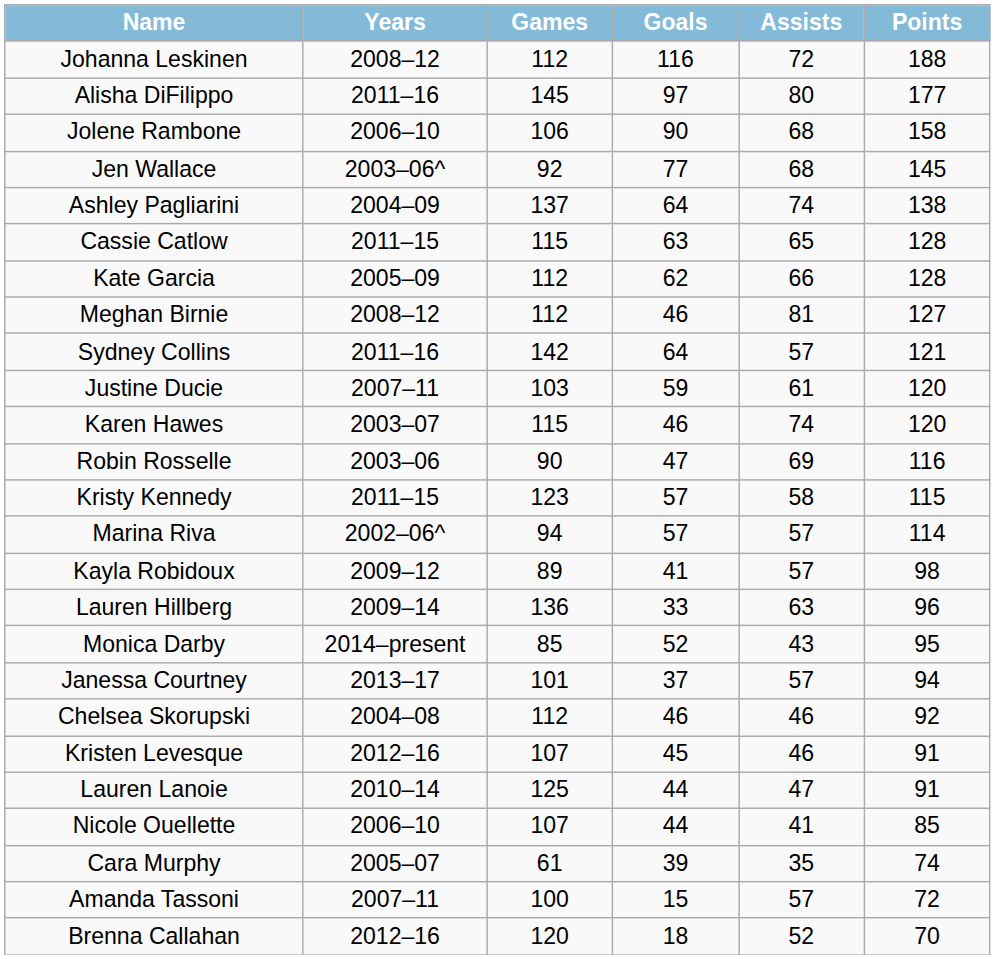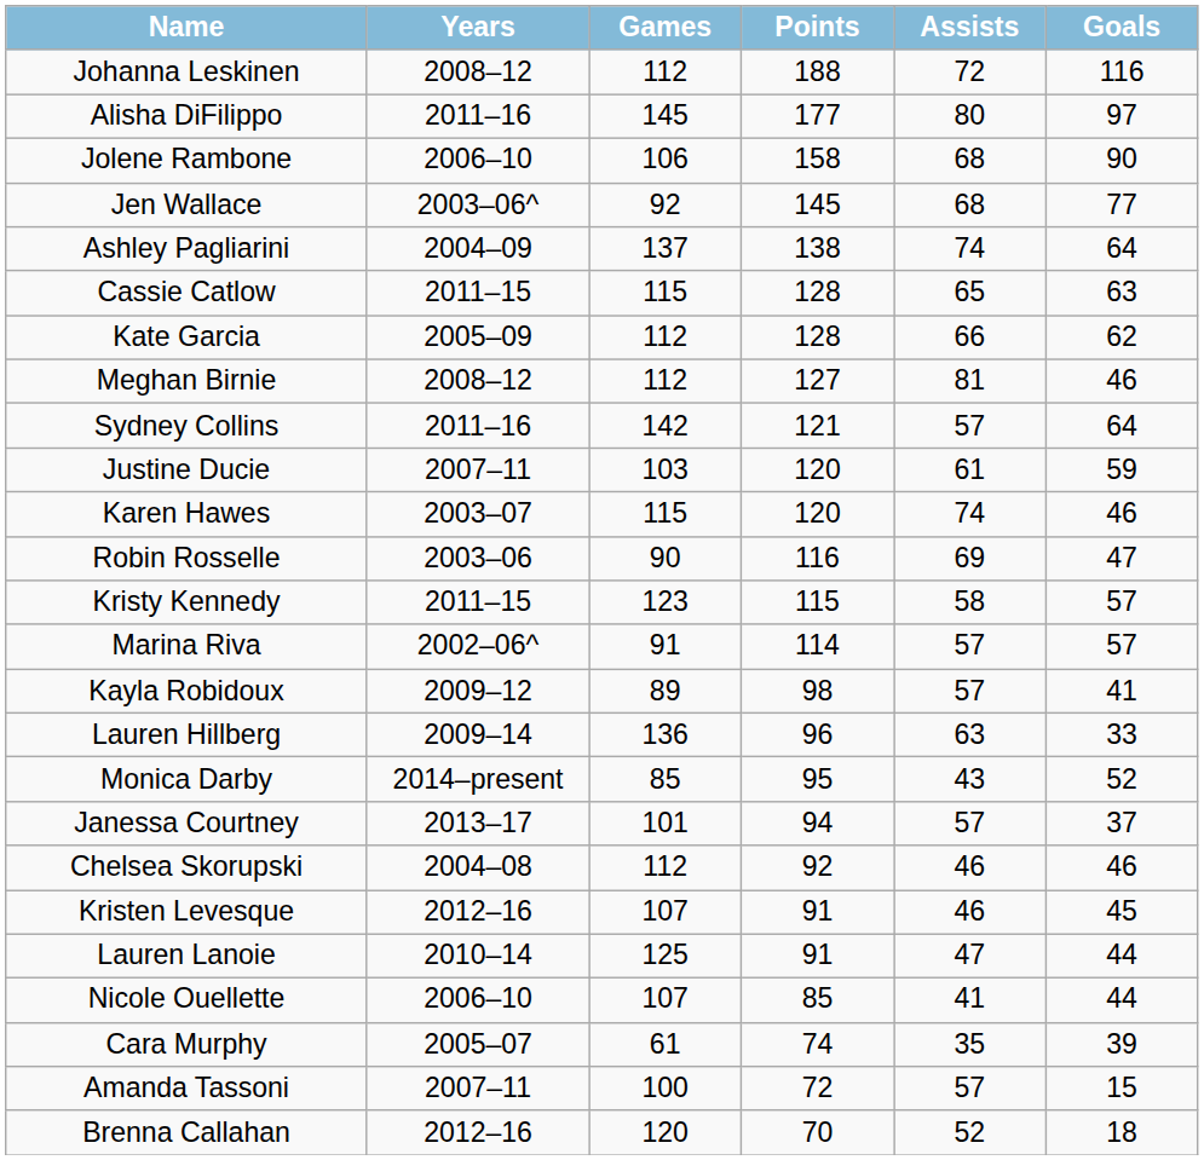 <table class="wikitable">
 <tr align="center"  style=" background:#83bad8; color:#ffffff;">
 <td ! scope="col" width="200px"><strong>Name</strong></td>
 <td ! scope="col" width="120px"><strong>Years</strong></td>
 <td ! scope="col" width="80px"><strong>Games</strong></td>
+<td ! scope="col" width="80px"><strong>Points</strong></td>
+<td ! scope="col" width="80px"><strong>Assists</strong></td>
 <td ! scope="col" width="80px"><strong>Goals</strong></td>
-<td ! scope="col" width="80px"><strong>Assists</strong></td>
-<td ! scope="col" width="80px"><strong>Points</strong></td>
 </tr>
 <tr align="center" bgcolor="">
 <td>Johanna Leskinen</td>
 <td>2008–12</td>
 <td>112</td>
+<td>188</td>
+<td>72</td>
 <td>116</td>
-<td>72</td>
-<td>188</td>
 </tr>
 <tr align="center" bgcolor="">
 <td>Alisha DiFilippo</td>
 <td>2011–16</td>
 <td>145</td>
+<td>177</td>
+<td>80</td>
 <td>97</td>
-<td>80</td>
-<td>177</td>
 </tr>
 <tr align="center" bgcolor="">
 <td>Jolene Rambone</td>
 <td>2006–10</td>
 <td>106</td>
+<td>158</td>
+<td>68</td>
 <td>90</td>
-<td>68</td>
-<td>158</td>
 </tr>
 <tr align="center" bgcolor="">
 <td>Jen Wallace</td>
 <td>2003–06^</td>
 <td>92</td>
+<td>145</td>
+<td>68</td>
 <td>77</td>
-<td>68</td>
-<td>145</td>
 </tr>
 <tr align="center" bgcolor="">
 <td>Ashley Pagliarini</td>
 <td>2004–09</td>
 <td>137</td>
+<td>138</td>
+<td>74</td>
 <td>64</td>
-<td>74</td>
-<td>138</td>
 </tr>
 <tr align="center" bgcolor="">
 <td>Cassie Catlow</td>
 <td>2011–15</td>
 <td>115</td>
+<td>128</td>
+<td>65</td>
 <td>63</td>
-<td>65</td>
-<td>128</td>
 </tr>
 <tr align="center" bgcolor="">
 <td>Kate Garcia</td>
 <td>2005–09</td>
 <td>112</td>
+<td>128</td>
+<td>66</td>
 <td>62</td>
-<td>66</td>
-<td>128</td>
 </tr>
 <tr align="center" bgcolor="">
 <td>Meghan Birnie</td>
 <td>2008–12</td>
 <td>112</td>
+<td>127</td>
+<td>81</td>
 <td>46</td>
-<td>81</td>
-<td>127</td>
 </tr>
 <tr align="center" bgcolor="">
 <td>Sydney Collins</td>
 <td>2011–16</td>
 <td>142</td>
+<td>121</td>
+<td>57</td>
 <td>64</td>
-<td>57</td>
-<td>121</td>
 </tr>
 <tr align="center" bgcolor="">
 <td>Justine Ducie</td>
 <td>2007–11</td>
 <td>103</td>
+<td>120</td>
+<td>61</td>
 <td>59</td>
-<td>61</td>
-<td>120</td>
 </tr>
 <tr align="center" bgcolor="">
 <td>Karen Hawes</td>
 <td>2003–07</td>
 <td>115</td>
+<td>120</td>
+<td>74</td>
 <td>46</td>
-<td>74</td>
-<td>120</td>
 </tr>
 <tr align="center" bgcolor="">
 <td>Robin Rosselle</td>
 <td>2003–06</td>
 <td>90</td>
+<td>116</td>
+<td>69</td>
 <td>47</td>
-<td>69</td>
-<td>116</td>
 </tr>
 <tr align="center" bgcolor="">
 <td>Kristy Kennedy</td>
 <td>2011–15</td>
 <td>123</td>
+<td>115</td>
+<td>58</td>
 <td>57</td>
-<td>58</td>
-<td>115</td>
 </tr>
 <tr align="center" bgcolor="">
 <td>Marina Riva</td>
 <td>2002–06^</td>
-<td>94</td>
+<td>91</td>
+<td>114</td>
 <td>57</td>
 <td>57</td>
-<td>114</td>
 </tr>
 <tr align="center" bgcolor="">
 <td>Kayla Robidoux</td>
 <td>2009–12</td>
 <td>89</td>
+<td>98</td>
+<td>57</td>
 <td>41</td>
-<td>57</td>
-<td>98</td>
 </tr>
 <tr align="center" bgcolor="">
 <td>Lauren Hillberg</td>
 <td>2009–14</td>
 <td>136</td>
+<td>96</td>
+<td>63</td>
 <td>33</td>
-<td>63</td>
-<td>96</td>
 </tr>
 <tr align="center" bgcolor="">
 <td>Monica Darby</td>
 <td>2014–present</td>
 <td>85</td>
+<td>95</td>
+<td>43</td>
 <td>52</td>
-<td>43</td>
-<td>95</td>
 </tr>
 <tr align="center" bgcolor="">
 <td>Janessa Courtney</td>
 <td>2013–17</td>
 <td>101</td>
+<td>94</td>
+<td>57</td>
 <td>37</td>
-<td>57</td>
-<td>94</td>
 </tr>
 <tr align="center" bgcolor="">
 <td>Chelsea Skorupski</td>
 <td>2004–08</td>
 <td>112</td>
+<td>92</td>
 <td>46</td>
 <td>46</td>
-<td>92</td>
 </tr>
 <tr align="center" bgcolor="">
 <td>Kristen Levesque</td>
 <td>2012–16</td>
 <td>107</td>
+<td>91</td>
+<td>46</td>
 <td>45</td>
-<td>46</td>
-<td>91</td>
 </tr>
 <tr align="center" bgcolor="">
 <td>Lauren Lanoie</td>
 <td>2010–14</td>
 <td>125</td>
+<td>91</td>
+<td>47</td>
 <td>44</td>
-<td>47</td>
-<td>91</td>
 </tr>
 <tr align="center" bgcolor="">
 <td>Nicole Ouellette</td>
 <td>2006–10</td>
 <td>107</td>
+<td>85</td>
+<td>41</td>
 <td>44</td>
-<td>41</td>
-<td>85</td>
 </tr>
 <tr align="center" bgcolor="">
 <td>Cara Murphy</td>
 <td>2005–07</td>
 <td>61</td>
+<td>74</td>
+<td>35</td>
 <td>39</td>
-<td>35</td>
-<td>74</td>
 </tr>
 <tr align="center" bgcolor="">
 <td>Amanda Tassoni</td>
 <td>2007–11</td>
 <td>100</td>
+<td>72</td>
+<td>57</td>
 <td>15</td>
-<td>57</td>
-<td>72</td>
 </tr>
 <tr align="center" bgcolor="">
 <td>Brenna Callahan</td>
 <td>2012–16</td>
 <td>120</td>
+<td>70</td>
+<td>52</td>
 <td>18</td>
-<td>52</td>
-<td>70</td>
 </tr>
 </table>
